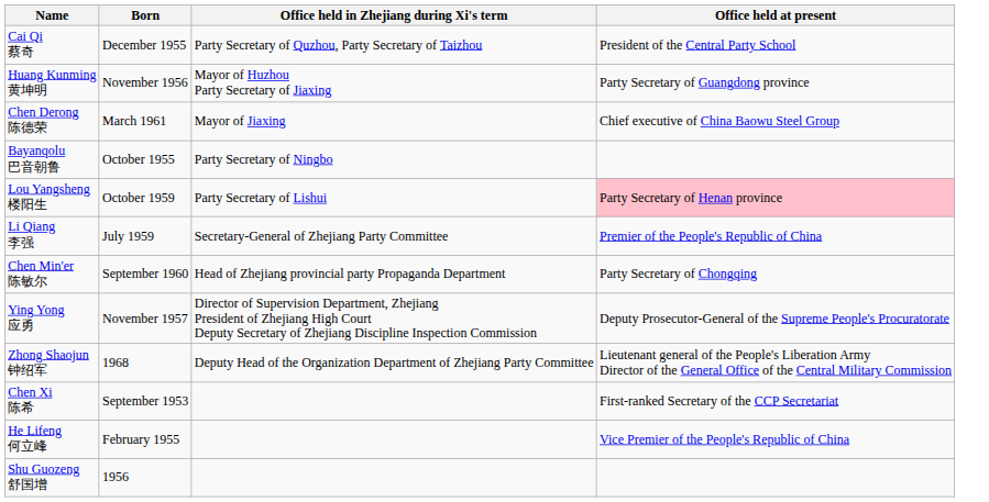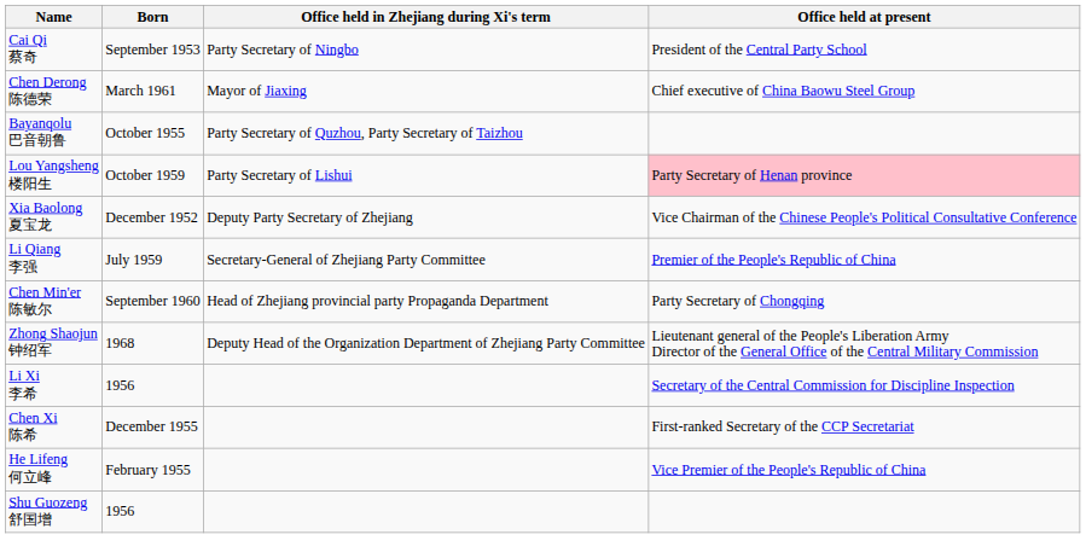 <table class="wikitable">
 <tr>
 <th>Name</th>
 <th>Born</th>
 <th>Office held in Zhejiang during Xi's term</th>
 <th>Office held at present</th>
 </tr>
 <tr>
 <td><a href='#'>Cai Qi</a><br>蔡奇</td>
-<td>December 1955</td>
-<td>Party Secretary of <a href='#'>Quzhou</a>, Party Secretary of <a href='#'>Taizhou</a></td>
+<td>September 1953</td>
+<td>Party Secretary of <a href='#'>Ningbo</a></td>
 <td>President of the <a href='#'>Central Party School</a></td>
-</tr>
-<tr>
-<td><a href='#'>Huang Kunming</a><br>黄坤明</td>
-<td>November 1956</td>
-<td>Mayor of <a href='#'>Huzhou</a><br>Party Secretary of <a href='#'>Jiaxing</a></td>
-<td>Party Secretary of <a href='#'>Guangdong</a> province</td>
 </tr>
 <tr>
 <td><a href='#'>Chen Derong</a><br>陈德荣</td>
 <td>March 1961</td>
 <td>Mayor of <a href='#'>Jiaxing</a></td>
 <td>Chief executive of <a href='#'>China Baowu Steel Group</a></td>
 </tr>
 <tr>
 <td><a href='#'>Bayanqolu</a><br>巴音朝鲁</td>
 <td>October 1955</td>
-<td>Party Secretary of <a href='#'>Ningbo</a></td>
+<td>Party Secretary of <a href='#'>Quzhou</a>, Party Secretary of <a href='#'>Taizhou</a></td>
 <td></td>
 </tr>
 <tr>
 <td><a href='#'>Lou Yangsheng</a><br>楼阳生</td>
 <td>October 1959</td>
 <td>Party Secretary of <a href='#'>Lishui</a></td>
 <td style="background: pink;">Party Secretary of <a href='#'>Henan</a> province</td>
+</tr>
+<tr>
+<td><a href='#'>Xia Baolong</a><br>夏宝龙</td>
+<td>December 1952</td>
+<td>Deputy Party Secretary of Zhejiang</td>
+<td>Vice Chairman of the <a href='#'>Chinese People's Political Consultative Conference</a></td>
 </tr>
 <tr>
 <td><a href='#'>Li Qiang</a><br>李强</td>
 <td>July 1959</td>
 <td>Secretary-General of Zhejiang Party Committee</td>
 <td><a href='#'>Premier of the People's Republic of China</a></td>
 </tr>
 <tr>
 <td><a href='#'>Chen Min'er</a><br>陈敏尔</td>
 <td>September 1960</td>
 <td>Head of Zhejiang provincial party Propaganda Department</td>
 <td>Party Secretary of <a href='#'>Chongqing</a></td>
 </tr>
 <tr>
-<td><a href='#'>Ying Yong</a><br>应勇</td>
-<td>November 1957</td>
-<td>Director of Supervision Department, Zhejiang<br>President of Zhejiang High Court<br>Deputy Secretary of Zhejiang Discipline Inspection Commission</td>
-<td>Deputy Prosecutor-General of the <a href='#'>Supreme People's Procuratorate</a></td>
-</tr>
-<tr>
 <td><a href='#'>Zhong Shaojun</a><br>钟绍军</td>
 <td>1968</td>
 <td>Deputy Head of the Organization Department of Zhejiang Party Committee</td>
 <td>Lieutenant general of the People's Liberation Army<br>Director of the <a href='#'>General Office</a> of the <a href='#'>Central Military Commission</a></td>
 </tr>
 <tr>
+<td><a href='#'>Li Xi</a><br>李希</td>
+<td>1956</td>
+<td></td>
+<td><a href='#'>Secretary of the Central Commission for Discipline Inspection</a></td>
+</tr>
+<tr>
 <td><a href='#'>Chen Xi</a><br>陈希</td>
-<td>September 1953</td>
+<td>December 1955</td>
 <td></td>
 <td>First-ranked Secretary of the <a href='#'>CCP Secretariat</a></td>
 </tr>
 <tr>
 <td><a href='#'>He Lifeng</a><br>何立峰</td>
 <td>February 1955</td>
 <td></td>
 <td><a href='#'>Vice Premier of the People's Republic of China</a></td>
 </tr>
 <tr>
 <td><a href='#'>Shu Guozeng</a><br>舒国增</td>
 <td>1956</td>
 <td></td>
 <td></td>
 </tr>
 </table>
